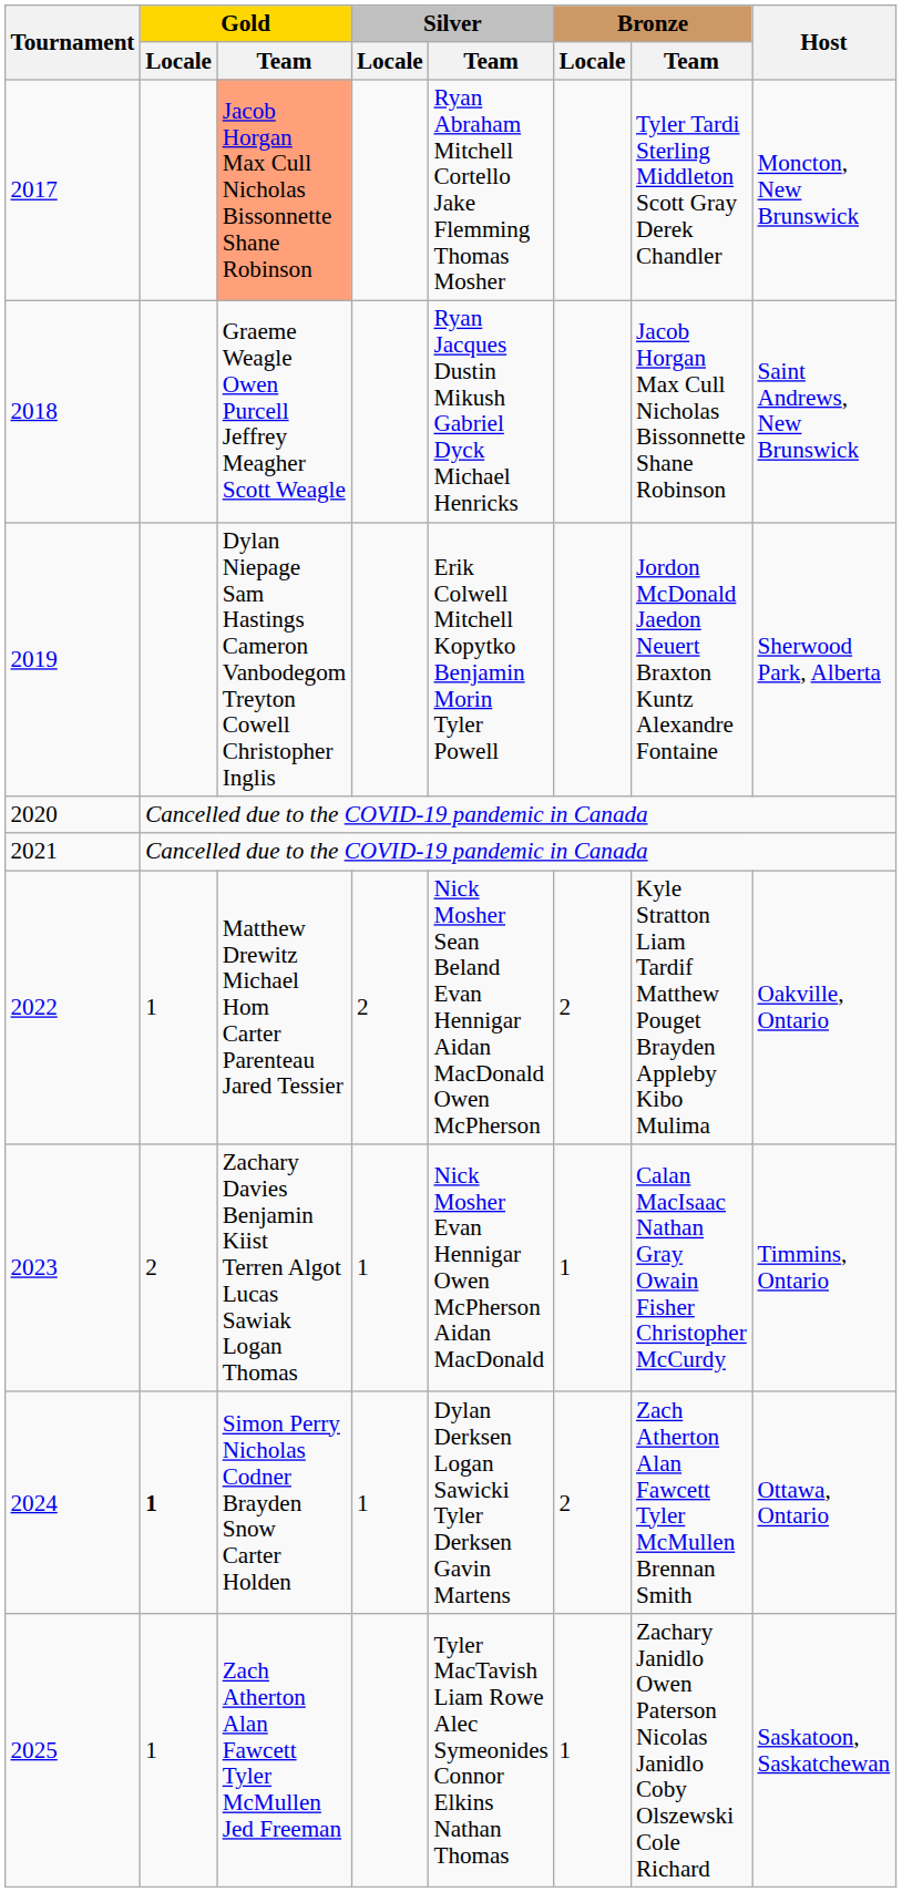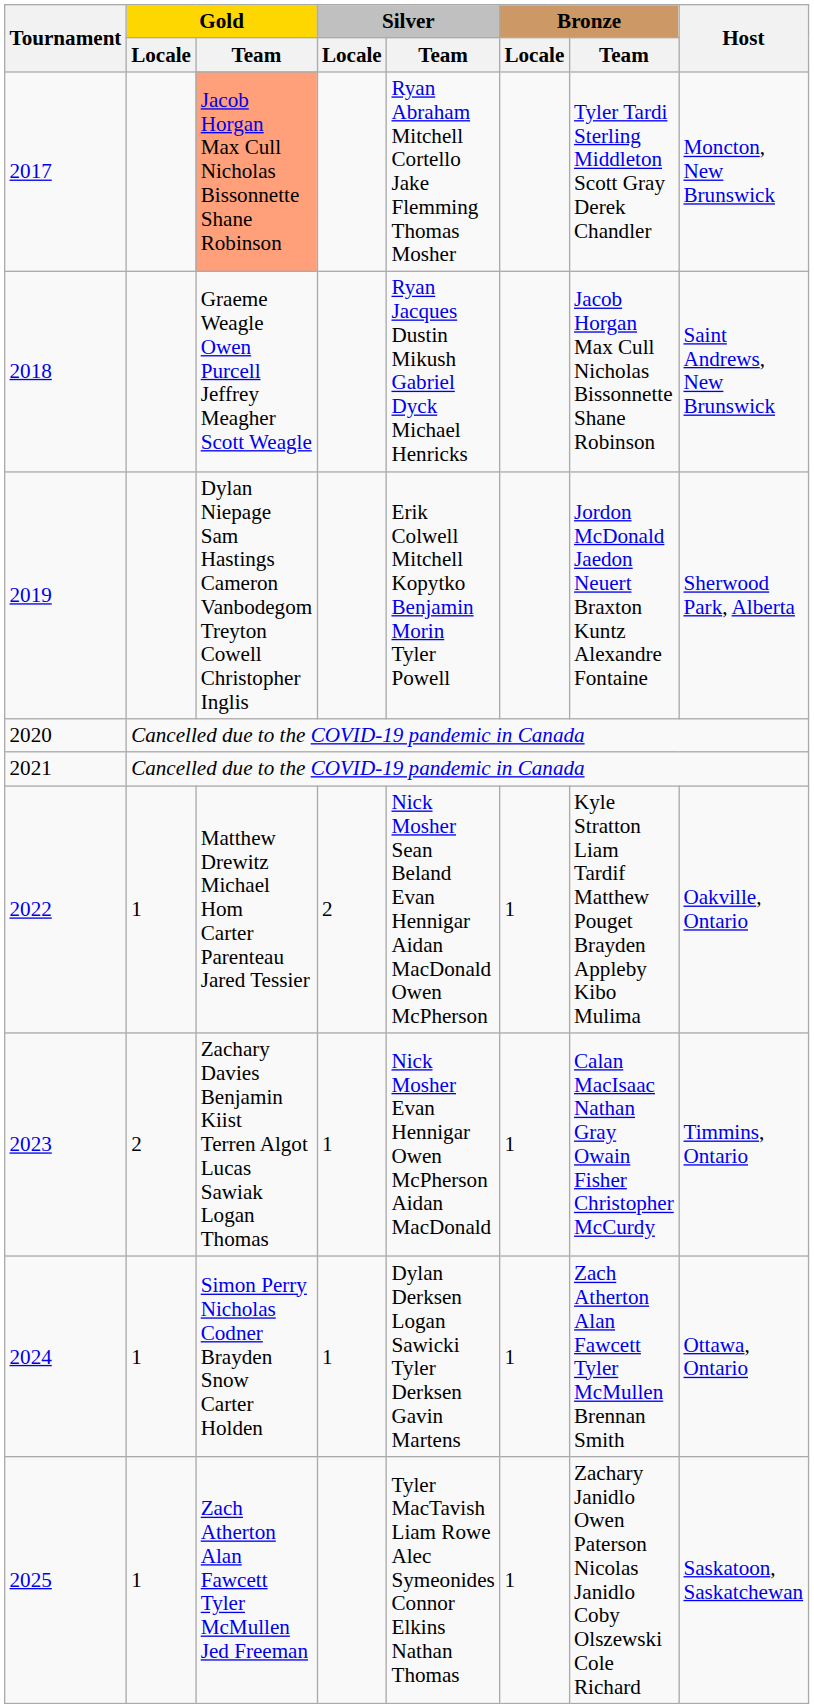 <table class="wikitable">
 <tr>
 <th scope="col" rowspan="2">Tournament</th>
 <th colspan="2" style="background:gold;">Gold</th>
 <th colspan="2" style="background:silver;">Silver</th>
 <th colspan="2" style="background:#c96;">Bronze</th>
 <th scope="col" rowspan="2">Host</th>
 </tr>
 <tr>
 <th scope="col">Locale</th>
 <th scope="col">Team</th>
 <th scope="col">Locale</th>
 <th scope="col">Team</th>
 <th scope="col">Locale</th>
 <th scope="col">Team</th>
 </tr>
 <tr>
 <td><a href='#'>2017</a></td>
 <td></td>
 <td style="background: lightsalmon;"><a href='#'>Jacob Horgan</a><br>Max Cull<br>Nicholas Bissonnette<br>Shane Robinson</td>
 <td></td>
 <td><a href='#'>Ryan Abraham</a><br>Mitchell Cortello<br>Jake Flemming<br>Thomas Mosher</td>
 <td></td>
 <td><a href='#'>Tyler Tardi</a><br><a href='#'>Sterling Middleton</a><br>Scott Gray<br>Derek Chandler</td>
 <td><a href='#'>Moncton</a>, <a href='#'>New Brunswick</a></td>
 </tr>
 <tr>
 <td><a href='#'>2018</a></td>
 <td></td>
 <td>Graeme Weagle<br><a href='#'>Owen Purcell</a><br>Jeffrey Meagher<br><a href='#'>Scott Weagle</a></td>
 <td></td>
 <td><a href='#'>Ryan Jacques</a><br>Dustin Mikush<br><a href='#'>Gabriel Dyck</a><br>Michael Henricks</td>
 <td></td>
 <td><a href='#'>Jacob Horgan</a><br>Max Cull<br>Nicholas Bissonnette<br>Shane Robinson</td>
 <td><a href='#'>Saint Andrews</a>, <a href='#'>New Brunswick</a></td>
 </tr>
 <tr>
 <td><a href='#'>2019</a></td>
 <td></td>
 <td>Dylan Niepage<br>Sam Hastings<br>Cameron Vanbodegom<br>Treyton Cowell<br>Christopher Inglis</td>
 <td></td>
 <td>Erik Colwell<br>Mitchell Kopytko<br><a href='#'>Benjamin Morin</a><br>Tyler Powell</td>
 <td></td>
 <td><a href='#'>Jordon McDonald</a><br><a href='#'>Jaedon Neuert</a><br>Braxton Kuntz<br>Alexandre Fontaine</td>
 <td><a href='#'>Sherwood Park</a>, <a href='#'>Alberta</a></td>
 </tr>
 <tr>
 <td>2020</td>
 <td colspan="7"><em>Cancelled due to the <a href='#'>COVID-19 pandemic in Canada</a></em></td>
 </tr>
 <tr>
 <td>2021</td>
 <td colspan="7"><em>Cancelled due to the <a href='#'>COVID-19 pandemic in Canada</a></em></td>
 </tr>
 <tr>
 <td><a href='#'>2022</a></td>
 <td> 1</td>
 <td>Matthew Drewitz<br>Michael Hom<br>Carter Parenteau<br>Jared Tessier</td>
 <td> 2</td>
 <td><a href='#'>Nick Mosher</a><br>Sean Beland<br>Evan Hennigar<br>Aidan MacDonald<br>Owen McPherson</td>
-<td> 2</td>
+<td> 1</td>
 <td>Kyle Stratton<br>Liam Tardif<br>Matthew Pouget<br>Brayden Appleby<br>Kibo Mulima</td>
 <td><a href='#'>Oakville</a>, <a href='#'>Ontario</a></td>
 </tr>
 <tr>
 <td><a href='#'>2023</a></td>
 <td> 2</td>
 <td>Zachary Davies<br>Benjamin Kiist<br>Terren Algot<br>Lucas Sawiak<br>Logan Thomas</td>
 <td> 1</td>
 <td><a href='#'>Nick Mosher</a><br>Evan Hennigar<br>Owen McPherson<br>Aidan MacDonald</td>
 <td> 1</td>
 <td><a href='#'>Calan MacIsaac</a><br><a href='#'>Nathan Gray</a><br><a href='#'>Owain Fisher</a><br><a href='#'>Christopher McCurdy</a></td>
 <td><a href='#'>Timmins</a>, <a href='#'>Ontario</a></td>
 </tr>
 <tr>
 <td><a href='#'>2024</a></td>
-<td><strong> 1</strong></td>
+<td> 1</td>
 <td><a href='#'>Simon Perry</a><br><a href='#'>Nicholas Codner</a><br>Brayden Snow<br>Carter Holden</td>
 <td> 1</td>
 <td>Dylan Derksen<br>Logan Sawicki<br>Tyler Derksen<br>Gavin Martens</td>
-<td> 2</td>
+<td> 1</td>
 <td><a href='#'>Zach Atherton</a><br><a href='#'>Alan Fawcett</a><br><a href='#'>Tyler McMullen</a><br>Brennan Smith</td>
 <td><a href='#'>Ottawa</a>, <a href='#'>Ontario</a></td>
 </tr>
 <tr>
 <td><a href='#'>2025</a></td>
 <td> 1</td>
 <td><a href='#'>Zach Atherton</a><br><a href='#'>Alan Fawcett</a><br><a href='#'>Tyler McMullen</a><br><a href='#'>Jed Freeman</a></td>
 <td></td>
 <td>Tyler MacTavish<br>Liam Rowe<br>Alec Symeonides<br>Connor Elkins<br>Nathan Thomas</td>
 <td> 1</td>
 <td>Zachary Janidlo<br>Owen Paterson<br>Nicolas Janidlo<br>Coby Olszewski<br>Cole Richard</td>
 <td><a href='#'>Saskatoon</a>, <a href='#'>Saskatchewan</a></td>
 </tr>
 </table>
